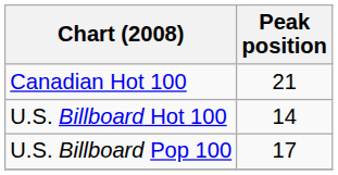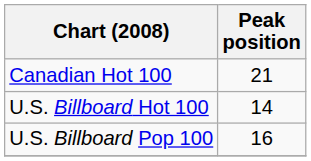 <table class="wikitable">
 <tr>
 <th>Chart (2008)</th>
 <th>Peak<br>position</th>
 </tr>
 <tr>
 <td><a href='#'>Canadian Hot 100</a></td>
 <td align="center">21</td>
 </tr>
 <tr>
 <td>U.S. <a href='#'><em>Billboard</em> Hot 100</a></td>
 <td align="center">14</td>
 </tr>
 <tr>
 <td>U.S. <em>Billboard</em> <a href='#'>Pop 100</a></td>
-<td align="center">17</td>
+<td align="center">16</td>
 </tr>
 <tr>
 </tr>
 </table>
